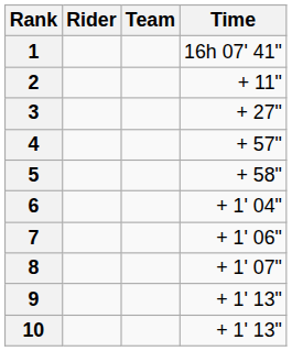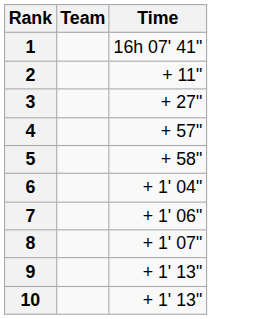 <table class="wikitable" margin-bottom:0;">
 <tr>
 <th scope="col">Rank</th>
-<th scope="col">Rider</th>
 <th scope="col">Team</th>
 <th scope="col">Time</th>
 </tr>
 <tr>
 <th scope="row">1</th>
-<td> </td>
 <td></td>
 <td align="right">16h 07' 41"</td>
 </tr>
 <tr>
 <th scope="row">2</th>
 <td></td>
-<td></td>
 <td align="right">+ 11"</td>
 </tr>
 <tr>
 <th scope="row">3</th>
 <td></td>
-<td></td>
 <td align="right">+ 27"</td>
 </tr>
 <tr>
 <th scope="row">4</th>
-<td> </td>
 <td></td>
 <td align="right">+ 57"</td>
 </tr>
 <tr>
 <th scope="row">5</th>
 <td></td>
-<td></td>
 <td align="right">+ 58"</td>
 </tr>
 <tr>
 <th scope="row">6</th>
-<td></td>
 <td></td>
 <td align="right">+ 1' 04"</td>
 </tr>
 <tr>
 <th scope="row">7</th>
 <td></td>
-<td></td>
 <td align="right">+ 1' 06"</td>
 </tr>
 <tr>
 <th scope="row">8</th>
-<td></td>
 <td></td>
 <td align="right">+ 1' 07"</td>
 </tr>
 <tr>
 <th scope="row">9</th>
 <td></td>
-<td></td>
 <td align="right">+ 1' 13"</td>
 </tr>
 <tr>
 <th scope="row">10</th>
 <td></td>
-<td></td>
 <td align="right">+ 1' 13"</td>
 </tr>
 </table>
